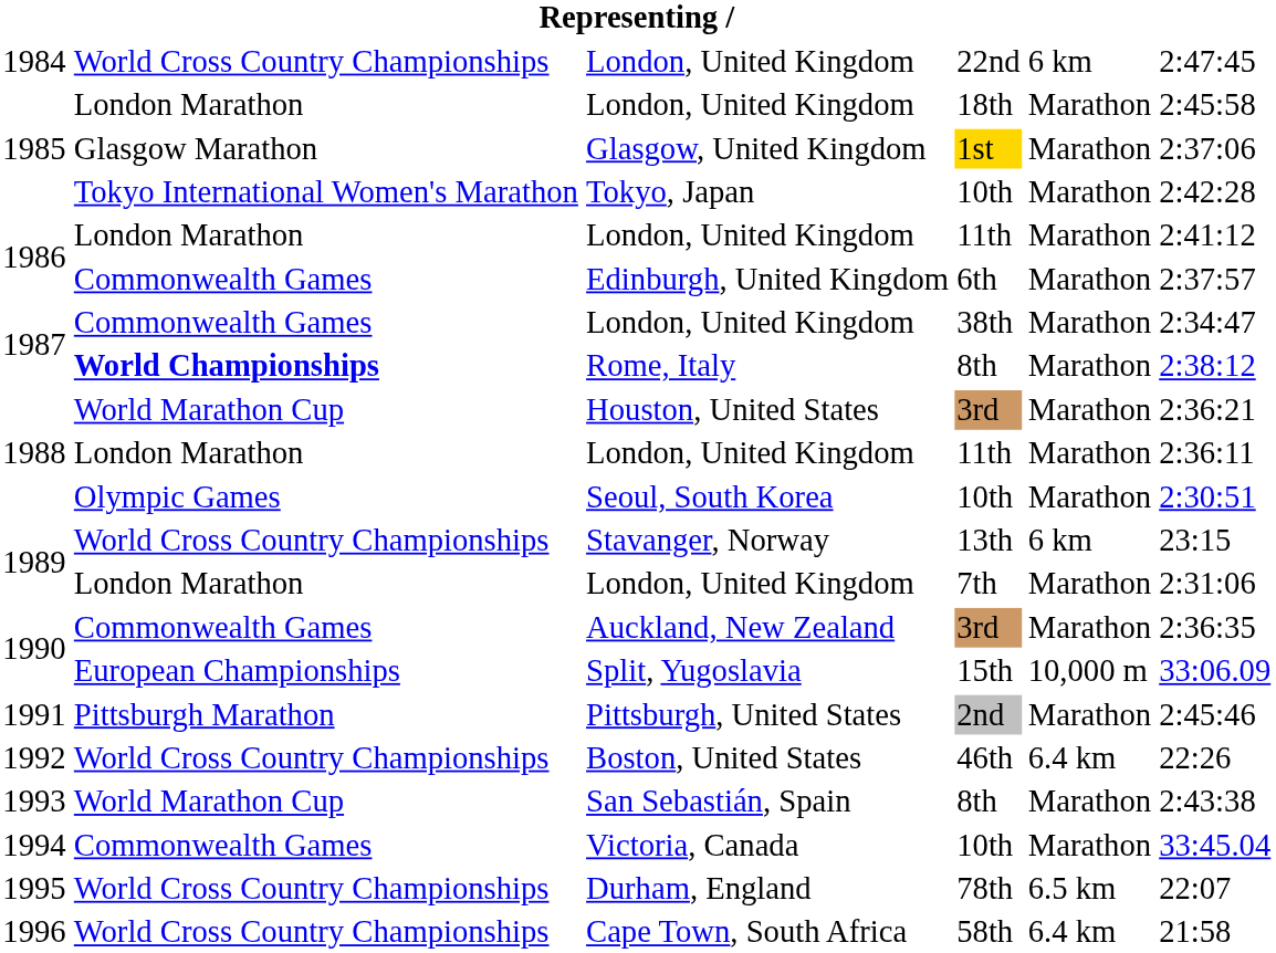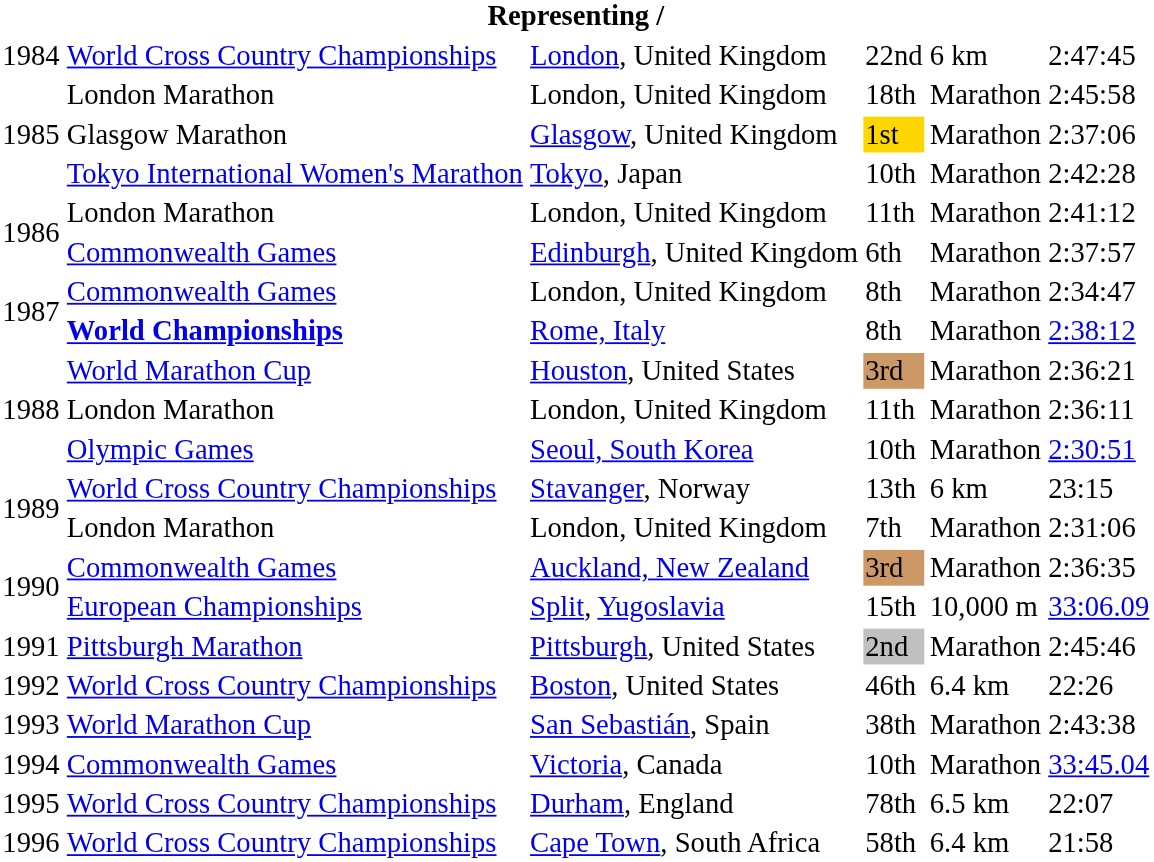 <table>
 <tr>
 <th colspan="6">Representing  / </th>
 </tr>
 <tr>
 <td>1984</td>
 <td><a href='#'>World Cross Country Championships</a></td>
 <td><a href='#'>London</a>, United Kingdom</td>
 <td>22nd</td>
 <td>6 km</td>
 <td>2:47:45</td>
 </tr>
 <tr>
 <td rowspan=3>1985</td>
 <td>London Marathon</td>
 <td>London, United Kingdom</td>
 <td>18th</td>
 <td>Marathon</td>
 <td>2:45:58</td>
 </tr>
 <tr>
 <td>Glasgow Marathon</td>
 <td><a href='#'>Glasgow</a>, United Kingdom</td>
 <td bgcolor=gold>1st</td>
 <td>Marathon</td>
 <td>2:37:06</td>
 </tr>
 <tr>
 <td><a href='#'>Tokyo International Women's Marathon</a></td>
 <td><a href='#'>Tokyo</a>, Japan</td>
 <td>10th</td>
 <td>Marathon</td>
 <td>2:42:28</td>
 </tr>
 <tr>
 <td rowspan=2>1986</td>
 <td>London Marathon</td>
 <td>London, United Kingdom</td>
 <td>11th</td>
 <td>Marathon</td>
 <td>2:41:12</td>
 </tr>
 <tr>
 <td><a href='#'>Commonwealth Games</a></td>
 <td><a href='#'>Edinburgh</a>, United Kingdom</td>
 <td>6th</td>
 <td>Marathon</td>
 <td>2:37:57</td>
 </tr>
 <tr>
 <td rowspan=2>1987</td>
 <td><a href='#'>Commonwealth Games</a></td>
 <td>London, United Kingdom</td>
-<td>38th</td>
+<td>8th</td>
 <td>Marathon</td>
 <td>2:34:47</td>
 </tr>
 <tr>
 <td><strong><a href='#'>World Championships</a></strong></td>
 <td><a href='#'>Rome, Italy</a></td>
 <td>8th</td>
 <td>Marathon</td>
 <td><a href='#'>2:38:12</a></td>
 </tr>
 <tr>
 <td rowspan=3>1988</td>
 <td><a href='#'>World Marathon Cup</a></td>
 <td><a href='#'>Houston</a>, United States</td>
 <td bgcolor=cc9966>3rd</td>
 <td>Marathon</td>
 <td>2:36:21</td>
 </tr>
 <tr>
 <td>London Marathon</td>
 <td>London, United Kingdom</td>
 <td>11th</td>
 <td>Marathon</td>
 <td>2:36:11</td>
 </tr>
 <tr>
 <td><a href='#'>Olympic Games</a></td>
 <td><a href='#'>Seoul, South Korea</a></td>
 <td>10th</td>
 <td>Marathon</td>
 <td><a href='#'>2:30:51</a></td>
 </tr>
 <tr>
 <td rowspan=2>1989</td>
 <td><a href='#'>World Cross Country Championships</a></td>
 <td><a href='#'>Stavanger</a>, Norway</td>
 <td>13th</td>
 <td>6 km</td>
 <td>23:15</td>
 </tr>
 <tr>
 <td>London Marathon</td>
 <td>London, United Kingdom</td>
 <td>7th</td>
 <td>Marathon</td>
 <td>2:31:06</td>
 </tr>
 <tr>
 <td rowspan=2>1990</td>
 <td><a href='#'>Commonwealth Games</a></td>
 <td><a href='#'>Auckland, New Zealand</a></td>
 <td bgcolor="cc9966">3rd</td>
 <td>Marathon</td>
 <td>2:36:35</td>
 </tr>
 <tr>
 <td><a href='#'>European Championships</a></td>
 <td><a href='#'>Split</a>, <a href='#'>Yugoslavia</a></td>
 <td>15th</td>
 <td>10,000 m</td>
 <td><a href='#'>33:06.09</a></td>
 </tr>
 <tr>
 <td>1991</td>
 <td><a href='#'>Pittsburgh Marathon</a></td>
 <td><a href='#'>Pittsburgh</a>, United States</td>
 <td bgcolor=silver>2nd</td>
 <td>Marathon</td>
 <td>2:45:46</td>
 </tr>
 <tr>
 <td>1992</td>
 <td><a href='#'>World Cross Country Championships</a></td>
 <td><a href='#'>Boston</a>, United States</td>
 <td>46th</td>
 <td>6.4 km</td>
 <td>22:26</td>
 </tr>
 <tr>
 <td>1993</td>
 <td><a href='#'>World Marathon Cup</a></td>
 <td><a href='#'>San Sebastián</a>, Spain</td>
-<td>8th</td>
+<td>38th</td>
 <td>Marathon</td>
 <td>2:43:38</td>
 </tr>
 <tr>
 <td>1994</td>
 <td><a href='#'>Commonwealth Games</a></td>
 <td><a href='#'>Victoria</a>, Canada</td>
 <td>10th</td>
 <td>Marathon</td>
 <td><a href='#'>33:45.04</a></td>
 </tr>
 <tr>
 <td>1995</td>
 <td><a href='#'>World Cross Country Championships</a></td>
 <td><a href='#'>Durham</a>, England</td>
 <td>78th</td>
 <td>6.5 km</td>
 <td>22:07</td>
 </tr>
 <tr>
 <td>1996</td>
 <td><a href='#'>World Cross Country Championships</a></td>
 <td><a href='#'>Cape Town</a>, South Africa</td>
 <td>58th</td>
 <td>6.4 km</td>
 <td>21:58</td>
 </tr>
 </table>
